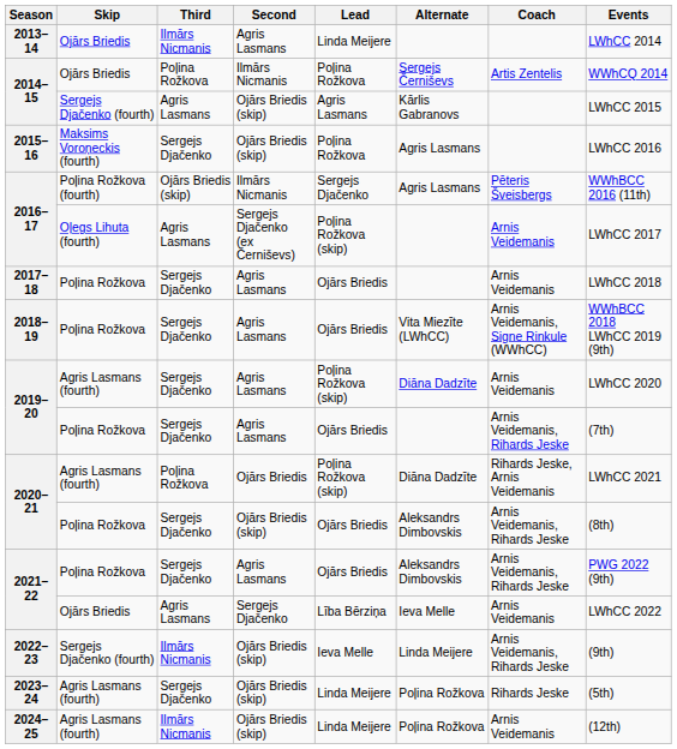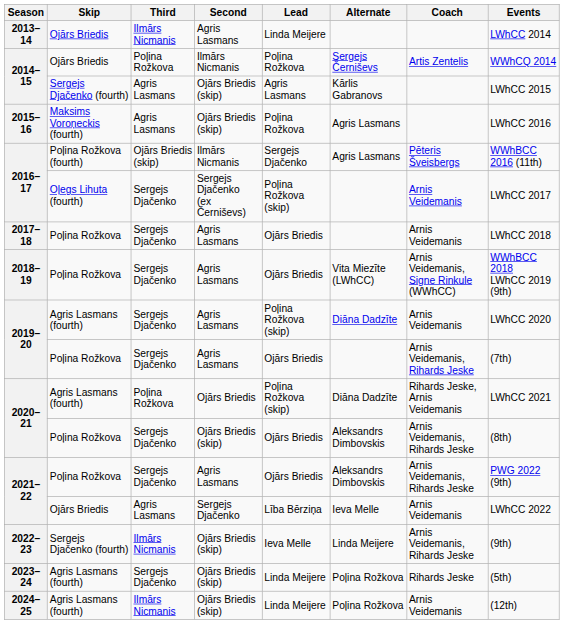 <table class="wikitable">
 <tr>
 <th scope="col" width=60>Season</th>
 <th scope="col">Skip</th>
 <th scope="col">Third</th>
 <th scope="col">Second</th>
 <th scope="col">Lead</th>
 <th scope="col">Alternate</th>
 <th scope="col">Coach</th>
 <th scope="col">Events</th>
 </tr>
 <tr>
 <th scope="row">2013–14</th>
 <td><a href='#'>Ojārs Briedis</a></td>
 <td><a href='#'>Ilmārs Nicmanis</a></td>
 <td>Agris Lasmans</td>
 <td>Linda Meijere</td>
 <td></td>
 <td></td>
 <td><a href='#'>LWhCC</a> 2014 </td>
 </tr>
 <tr>
 <th scope="row" rowspan="2">2014–15</th>
 <td>Ojārs Briedis</td>
 <td>Poļina Rožkova</td>
 <td>Ilmārs Nicmanis</td>
 <td>Poļina Rožkova</td>
 <td><a href='#'>Sergejs Černiševs</a></td>
 <td><a href='#'>Artis Zentelis</a></td>
 <td><a href='#'>WWhCQ 2014</a> </td>
 </tr>
 <tr>
 <td><a href='#'>Sergejs Djačenko</a> (fourth)</td>
 <td>Agris Lasmans</td>
 <td>Ojārs Briedis (skip)</td>
 <td>Agris Lasmans</td>
 <td>Kārlis Gabranovs</td>
 <td></td>
 <td>LWhCC 2015 </td>
 </tr>
 <tr>
 <th scope="row">2015–16</th>
 <td><a href='#'>Maksims Voroņeckis</a> (fourth)</td>
-<td>Sergejs Djačenko</td>
+<td>Agris Lasmans</td>
 <td>Ojārs Briedis (skip)</td>
 <td>Poļina Rožkova</td>
 <td>Agris Lasmans</td>
 <td></td>
 <td>LWhCC 2016 </td>
 </tr>
 <tr>
 <th scope="row" rowspan="2">2016–17</th>
 <td>Poļina Rožkova (fourth)</td>
 <td>Ojārs Briedis (skip)</td>
 <td>Ilmārs Nicmanis</td>
 <td>Sergejs Djačenko</td>
 <td>Agris Lasmans</td>
 <td><a href='#'>Pēteris Šveisbergs</a></td>
 <td><a href='#'>WWhBCC 2016</a> (11th)</td>
 </tr>
 <tr>
 <td><a href='#'>Oļegs Lihuta</a> (fourth)</td>
-<td>Agris Lasmans</td>
+<td>Sergejs Djačenko</td>
 <td>Sergejs Djačenko<br>(ex Černiševs)</td>
 <td>Poļina Rožkova (skip)</td>
 <td></td>
 <td><a href='#'>Arnis Veidemanis</a></td>
 <td>LWhCC 2017 </td>
 </tr>
 <tr>
 <th scope="row">2017–18</th>
 <td>Poļina Rožkova</td>
 <td>Sergejs Djačenko</td>
 <td>Agris Lasmans</td>
 <td>Ojārs Briedis</td>
 <td></td>
 <td>Arnis Veidemanis</td>
 <td>LWhCC 2018 </td>
 </tr>
 <tr>
 <th scope="row">2018–19</th>
 <td>Poļina Rožkova</td>
 <td>Sergejs Djačenko</td>
 <td>Agris Lasmans</td>
 <td>Ojārs Briedis</td>
 <td>Vita Miezīte (LWhCC)</td>
 <td>Arnis Veidemanis,<br><a href='#'>Signe Rinkule</a> (WWhCC)</td>
 <td><a href='#'>WWhBCC 2018</a> <br>LWhCC 2019 <br> (9th)</td>
 </tr>
 <tr>
 <th scope="row" rowspan="2">2019–20</th>
 <td>Agris Lasmans (fourth)</td>
 <td>Sergejs Djačenko</td>
 <td>Agris Lasmans</td>
 <td>Poļina Rožkova (skip)</td>
 <td><a href='#'>Diāna Dadzīte</a></td>
 <td>Arnis Veidemanis</td>
 <td>LWhCC 2020 </td>
 </tr>
 <tr>
 <td>Poļina Rožkova</td>
 <td>Sergejs Djačenko</td>
 <td>Agris Lasmans</td>
 <td>Ojārs Briedis</td>
 <td></td>
 <td>Arnis Veidemanis,<br><a href='#'>Rihards Jeske</a></td>
 <td> (7th)</td>
 </tr>
 <tr>
 <th scope="row" rowspan="2">2020–21</th>
 <td>Agris Lasmans (fourth)</td>
 <td>Poļina Rožkova</td>
 <td>Ojārs Briedis</td>
 <td>Poļina Rožkova (skip)</td>
 <td>Diāna Dadzīte</td>
 <td>Rihards Jeske,<br>Arnis Veidemanis</td>
 <td>LWhCC 2021 </td>
 </tr>
 <tr>
 <td>Poļina Rožkova</td>
 <td>Sergejs Djačenko</td>
 <td>Ojārs Briedis (skip)</td>
 <td>Ojārs Briedis</td>
 <td>Aleksandrs Dimbovskis</td>
 <td>Arnis Veidemanis,<br>Rihards Jeske</td>
 <td> (8th)</td>
 </tr>
 <tr>
 <th scope="row" rowspan="2">2021–22</th>
 <td>Poļina Rožkova</td>
 <td>Sergejs Djačenko</td>
 <td>Agris Lasmans</td>
 <td>Ojārs Briedis</td>
 <td>Aleksandrs Dimbovskis</td>
 <td>Arnis Veidemanis,<br>Rihards Jeske</td>
 <td><a href='#'>PWG 2022</a> (9th)</td>
 </tr>
 <tr>
 <td>Ojārs Briedis</td>
 <td>Agris Lasmans</td>
 <td>Sergejs Djačenko</td>
 <td>Lība Bērziņa</td>
 <td>Ieva Melle</td>
 <td>Arnis Veidemanis</td>
 <td>LWhCC 2022 </td>
 </tr>
 <tr>
 <th scope="row">2022–23</th>
 <td>Sergejs Djačenko (fourth)</td>
 <td><a href='#'>Ilmārs Nicmanis</a></td>
 <td>Ojārs Briedis (skip)</td>
 <td>Ieva Melle</td>
 <td>Linda Meijere</td>
 <td>Arnis Veidemanis,<br>Rihards Jeske</td>
 <td> (9th)</td>
 </tr>
 <tr>
 <th scope="row">2023–24</th>
 <td>Agris Lasmans (fourth)</td>
 <td>Sergejs Djačenko</td>
 <td>Ojārs Briedis (skip)</td>
 <td>Linda Meijere</td>
 <td>Poļina Rožkova</td>
 <td>Rihards Jeske</td>
 <td> (5th)</td>
 </tr>
 <tr>
 <th scope="row">2024–25</th>
 <td>Agris Lasmans (fourth)</td>
 <td><a href='#'>Ilmārs Nicmanis</a></td>
 <td>Ojārs Briedis (skip)</td>
 <td>Linda Meijere</td>
 <td>Poļina Rožkova</td>
 <td>Arnis Veidemanis</td>
 <td> (12th)</td>
 </tr>
 </table>
